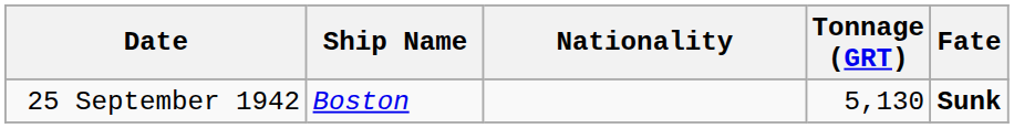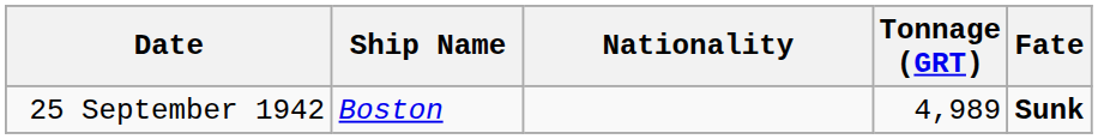 <table class="wikitable sortable">
 <tr>
 <th width="140px">Date</th>
 <th width="80px">Ship Name</th>
 <th width="150px">Nationality</th>
 <th width="25px">Tonnage (<a href='#'>GRT</a>)</th>
 <th width="30px">Fate</th>
 </tr>
 <tr>
 <td align="right">25 September 1942</td>
 <td align="left"><a href='#'><em>Boston</em></a></td>
 <td align="left"></td>
-<td align="right">5,130</td>
+<td align="right">4,989</td>
 <td align="left"><strong>Sunk</strong></td>
 </tr>
 </table>
